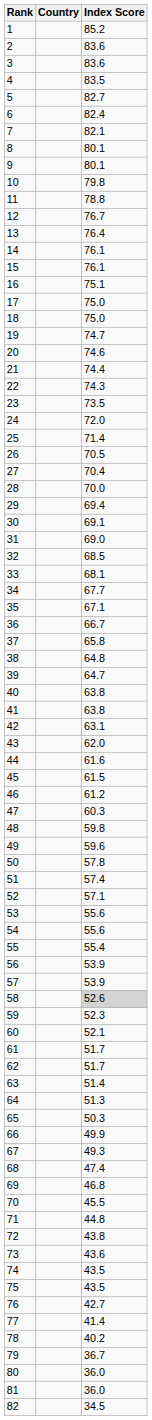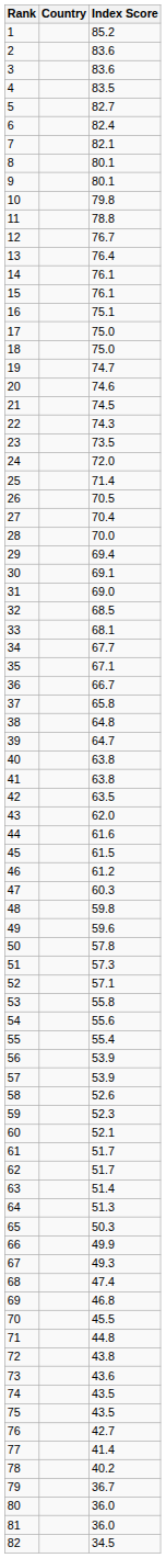 <table class="wikitable sortable">
 <tr>
 <th>Rank</th>
 <th>Country</th>
 <th>Index Score</th>
 </tr>
 <tr>
 <td>1</td>
 <td></td>
 <td>85.2</td>
 </tr>
 <tr>
 <td>2</td>
 <td></td>
 <td>83.6</td>
 </tr>
 <tr>
 <td>3</td>
 <td></td>
 <td>83.6</td>
 </tr>
 <tr>
 <td>4</td>
 <td></td>
 <td>83.5</td>
 </tr>
 <tr>
 <td>5</td>
 <td></td>
 <td>82.7</td>
 </tr>
 <tr>
 <td>6</td>
 <td></td>
 <td>82.4</td>
 </tr>
 <tr>
 <td>7</td>
 <td></td>
 <td>82.1</td>
 </tr>
 <tr>
 <td>8</td>
 <td></td>
 <td>80.1</td>
 </tr>
 <tr>
 <td>9</td>
 <td></td>
 <td>80.1</td>
 </tr>
 <tr>
 <td>10</td>
 <td></td>
 <td>79.8</td>
 </tr>
 <tr>
 <td>11</td>
 <td></td>
 <td>78.8</td>
 </tr>
 <tr>
 <td>12</td>
 <td></td>
 <td>76.7</td>
 </tr>
 <tr>
 <td>13</td>
 <td></td>
 <td>76.4</td>
 </tr>
 <tr>
 <td>14</td>
 <td></td>
 <td>76.1</td>
 </tr>
 <tr>
 <td>15</td>
 <td></td>
 <td>76.1</td>
 </tr>
 <tr>
 <td>16</td>
 <td></td>
 <td>75.1</td>
 </tr>
 <tr>
 <td>17</td>
 <td></td>
 <td>75.0</td>
 </tr>
 <tr>
 <td>18</td>
 <td></td>
 <td>75.0</td>
 </tr>
 <tr>
 <td>19</td>
 <td></td>
 <td>74.7</td>
 </tr>
 <tr>
 <td>20</td>
 <td></td>
 <td>74.6</td>
 </tr>
 <tr>
 <td>21</td>
 <td></td>
-<td>74.4</td>
+<td>74.5</td>
 </tr>
 <tr>
 <td>22</td>
 <td></td>
 <td>74.3</td>
 </tr>
 <tr>
 <td>23</td>
 <td></td>
 <td>73.5</td>
 </tr>
 <tr>
 <td>24</td>
 <td></td>
 <td>72.0</td>
 </tr>
 <tr>
 <td>25</td>
 <td></td>
 <td>71.4</td>
 </tr>
 <tr>
 <td>26</td>
 <td></td>
 <td>70.5</td>
 </tr>
 <tr>
 <td>27</td>
 <td></td>
 <td>70.4</td>
 </tr>
 <tr>
 <td>28</td>
 <td></td>
 <td>70.0</td>
 </tr>
 <tr>
 <td>29</td>
 <td></td>
 <td>69.4</td>
 </tr>
 <tr>
 <td>30</td>
 <td></td>
 <td>69.1</td>
 </tr>
 <tr>
 <td>31</td>
 <td></td>
 <td>69.0</td>
 </tr>
 <tr>
 <td>32</td>
 <td></td>
 <td>68.5</td>
 </tr>
 <tr>
 <td>33</td>
 <td></td>
 <td>68.1</td>
 </tr>
 <tr>
 <td>34</td>
 <td></td>
 <td>67.7</td>
 </tr>
 <tr>
 <td>35</td>
 <td></td>
 <td>67.1</td>
 </tr>
 <tr>
 <td>36</td>
 <td></td>
 <td>66.7</td>
 </tr>
 <tr>
 <td>37</td>
 <td></td>
 <td>65.8</td>
 </tr>
 <tr>
 <td>38</td>
 <td></td>
 <td>64.8</td>
 </tr>
 <tr>
 <td>39</td>
 <td></td>
 <td>64.7</td>
 </tr>
 <tr>
 <td>40</td>
 <td></td>
 <td>63.8</td>
 </tr>
 <tr>
 <td>41</td>
 <td></td>
 <td>63.8</td>
 </tr>
 <tr>
 <td>42</td>
 <td></td>
-<td>63.1</td>
+<td>63.5</td>
 </tr>
 <tr>
 <td>43</td>
 <td></td>
 <td>62.0</td>
 </tr>
 <tr>
 <td>44</td>
 <td></td>
 <td>61.6</td>
 </tr>
 <tr>
 <td>45</td>
 <td></td>
 <td>61.5</td>
 </tr>
 <tr>
 <td>46</td>
 <td></td>
 <td>61.2</td>
 </tr>
 <tr>
 <td>47</td>
 <td></td>
 <td>60.3</td>
 </tr>
 <tr>
 <td>48</td>
 <td></td>
 <td>59.8</td>
 </tr>
 <tr>
 <td>49</td>
 <td></td>
 <td>59.6</td>
 </tr>
 <tr>
 <td>50</td>
 <td></td>
 <td>57.8</td>
 </tr>
 <tr>
 <td>51</td>
 <td></td>
-<td>57.4</td>
+<td>57.3</td>
 </tr>
 <tr>
 <td>52</td>
 <td></td>
 <td>57.1</td>
 </tr>
 <tr>
 <td>53</td>
 <td></td>
-<td>55.6</td>
+<td>55.8</td>
 </tr>
 <tr>
 <td>54</td>
 <td></td>
 <td>55.6</td>
 </tr>
 <tr>
 <td>55</td>
 <td></td>
 <td>55.4</td>
 </tr>
 <tr>
 <td>56</td>
 <td></td>
 <td>53.9</td>
 </tr>
 <tr>
 <td>57</td>
 <td></td>
 <td>53.9</td>
 </tr>
 <tr>
 <td>58</td>
 <td></td>
-<td style="background: lightgrey;">52.6</td>
+<td>52.6</td>
 </tr>
 <tr>
 <td>59</td>
 <td></td>
 <td>52.3</td>
 </tr>
 <tr>
 <td>60</td>
 <td></td>
 <td>52.1</td>
 </tr>
 <tr>
 <td>61</td>
 <td></td>
 <td>51.7</td>
 </tr>
 <tr>
 <td>62</td>
 <td></td>
 <td>51.7</td>
 </tr>
 <tr>
 <td>63</td>
 <td></td>
 <td>51.4</td>
 </tr>
 <tr>
 <td>64</td>
 <td></td>
 <td>51.3</td>
 </tr>
 <tr>
 <td>65</td>
 <td></td>
 <td>50.3</td>
 </tr>
 <tr>
 <td>66</td>
 <td></td>
 <td>49.9</td>
 </tr>
 <tr>
 <td>67</td>
 <td></td>
 <td>49.3</td>
 </tr>
 <tr>
 <td>68</td>
 <td></td>
 <td>47.4</td>
 </tr>
 <tr>
 <td>69</td>
 <td></td>
 <td>46.8</td>
 </tr>
 <tr>
 <td>70</td>
 <td></td>
 <td>45.5</td>
 </tr>
 <tr>
 <td>71</td>
 <td></td>
 <td>44.8</td>
 </tr>
 <tr>
 <td>72</td>
 <td></td>
 <td>43.8</td>
 </tr>
 <tr>
 <td>73</td>
 <td></td>
 <td>43.6</td>
 </tr>
 <tr>
 <td>74</td>
 <td></td>
 <td>43.5</td>
 </tr>
 <tr>
 <td>75</td>
 <td></td>
 <td>43.5</td>
 </tr>
 <tr>
 <td>76</td>
 <td></td>
 <td>42.7</td>
 </tr>
 <tr>
 <td>77</td>
 <td></td>
 <td>41.4</td>
 </tr>
 <tr>
 <td>78</td>
 <td></td>
 <td>40.2</td>
 </tr>
 <tr>
 <td>79</td>
 <td></td>
 <td>36.7</td>
 </tr>
 <tr>
 <td>80</td>
 <td></td>
 <td>36.0</td>
 </tr>
 <tr>
 <td>81</td>
 <td></td>
 <td>36.0</td>
 </tr>
 <tr>
 <td>82</td>
 <td></td>
 <td>34.5</td>
 </tr>
 </table>
